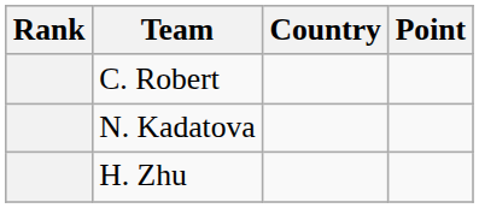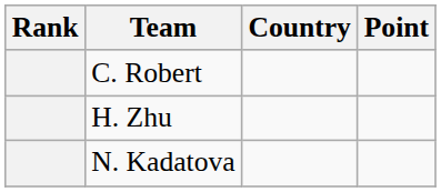 <table class="wikitable sortable">
 <tr>
 <th>Rank</th>
 <th>Team</th>
 <th>Country</th>
 <th>Point</th>
 </tr>
 <tr>
 <th></th>
 <td>C. Robert</td>
 <td></td>
 <td></td>
 </tr>
 <tr>
 <th></th>
-<td>N. Kadatova</td>
+<td>H. Zhu</td>
 <td></td>
 <td></td>
 </tr>
 <tr>
 <th></th>
-<td>H. Zhu</td>
+<td>N. Kadatova</td>
 <td></td>
 <td></td>
 </tr>
 </table>
